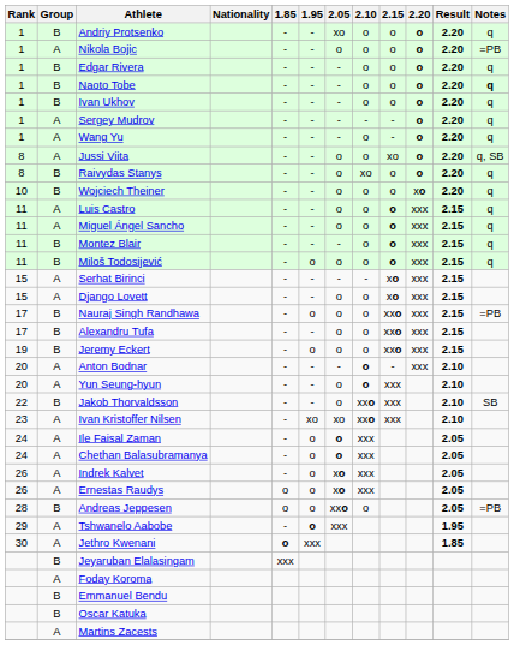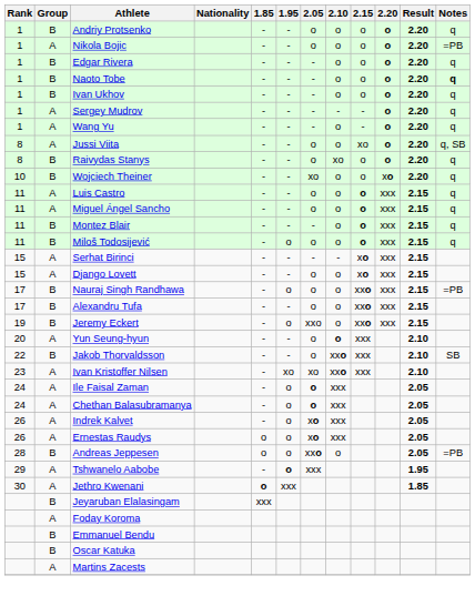 <table class="wikitable sortable" style="text-align:center;font-size:95%">
 <tr>
 <th>Rank</th>
 <th>Group</th>
 <th>Athlete</th>
 <th>Nationality</th>
 <th>1.85</th>
 <th>1.95</th>
 <th>2.05</th>
 <th>2.10</th>
 <th>2.15</th>
 <th>2.20</th>
 <th>Result</th>
 <th>Notes</th>
 </tr>
 <tr bgcolor=ddffdd>
 <td>1</td>
 <td>B</td>
 <td align="left"><a href='#'>Andriy Protsenko</a></td>
 <td align=left></td>
 <td>-</td>
 <td>-</td>
-<td>xo</td>
+<td>o</td>
 <td>o</td>
 <td>o</td>
 <td><strong>o </strong></td>
 <td><strong>2.20</strong></td>
 <td>q</td>
 </tr>
 <tr bgcolor=ddffdd>
 <td>1</td>
 <td>A</td>
 <td align="left"><a href='#'>Nikola Bojic</a></td>
 <td align=left></td>
 <td>-</td>
 <td>-</td>
 <td>o</td>
 <td>o</td>
 <td>o</td>
 <td><strong>o </strong></td>
 <td><strong>2.20</strong></td>
 <td>=PB</td>
 </tr>
 <tr bgcolor=ddffdd>
 <td>1</td>
 <td>B</td>
 <td align="left"><a href='#'>Edgar Rivera</a></td>
 <td align=left></td>
 <td>-</td>
 <td>-</td>
 <td>-</td>
 <td>o</td>
 <td>o</td>
 <td><strong>o </strong></td>
 <td><strong>2.20</strong></td>
 <td>q</td>
 </tr>
 <tr bgcolor=ddffdd>
 <td>1</td>
 <td>B</td>
 <td align="left"><a href='#'>Naoto Tobe</a></td>
 <td align=left></td>
 <td>-</td>
 <td>-</td>
 <td>-</td>
 <td>o</td>
 <td>o</td>
 <td><strong>o </strong></td>
 <td><strong>2.20</strong></td>
 <td><strong>q</strong></td>
 </tr>
 <tr bgcolor=ddffdd>
 <td>1</td>
 <td>B</td>
 <td align="left"><a href='#'>Ivan Ukhov</a></td>
 <td align=left></td>
 <td>-</td>
 <td>-</td>
 <td>-</td>
 <td>o</td>
 <td>o</td>
 <td><strong>o </strong></td>
 <td><strong>2.20</strong></td>
 <td>q</td>
 </tr>
 <tr bgcolor=ddffdd>
 <td>1</td>
 <td>A</td>
 <td align="left"><a href='#'>Sergey Mudrov</a></td>
 <td align=left></td>
 <td>-</td>
 <td>-</td>
 <td>-</td>
 <td>-</td>
 <td>-</td>
 <td><strong>o </strong></td>
 <td><strong>2.20</strong></td>
 <td>q</td>
 </tr>
 <tr bgcolor=ddffdd>
 <td>1</td>
 <td>A</td>
 <td align="left"><a href='#'>Wang Yu</a></td>
 <td align=left></td>
 <td>-</td>
 <td>-</td>
 <td>-</td>
 <td>o</td>
 <td>-</td>
 <td><strong>o </strong></td>
 <td><strong>2.20</strong></td>
 <td>q</td>
 </tr>
 <tr bgcolor=ddffdd>
 <td>8</td>
 <td>A</td>
 <td align="left"><a href='#'>Jussi Viita</a></td>
 <td align=left></td>
 <td>-</td>
 <td>-</td>
 <td>o</td>
 <td>o</td>
 <td>xo</td>
 <td><strong>o </strong></td>
 <td><strong>2.20</strong></td>
 <td>q, SB</td>
 </tr>
 <tr bgcolor=ddffdd>
 <td>8</td>
 <td>B</td>
 <td align="left"><a href='#'>Raivydas Stanys</a></td>
 <td align=left></td>
 <td>-</td>
 <td>-</td>
 <td>o</td>
 <td>xo</td>
 <td>o</td>
 <td><strong>o </strong></td>
 <td><strong>2.20</strong></td>
 <td>q</td>
 </tr>
 <tr bgcolor=ddffdd>
 <td>10</td>
 <td>B</td>
 <td align="left"><a href='#'>Wojciech Theiner</a></td>
 <td align=left></td>
 <td>-</td>
 <td>-</td>
-<td>o</td>
+<td>xo</td>
 <td>o</td>
 <td>o</td>
 <td>x<strong>o</strong></td>
 <td><strong>2.20</strong></td>
 <td>q</td>
 </tr>
 <tr bgcolor=ddffdd>
 <td>11</td>
 <td>A</td>
 <td align="left"><a href='#'>Luis Castro</a></td>
 <td align=left></td>
 <td>-</td>
 <td>-</td>
 <td>o</td>
 <td>o</td>
 <td><strong>o </strong></td>
 <td>xxx</td>
 <td><strong>2.15</strong></td>
 <td>q</td>
 </tr>
 <tr bgcolor=ddffdd>
 <td>11</td>
 <td>A</td>
 <td align="left"><a href='#'>Miguel Ángel Sancho</a></td>
 <td align=left></td>
 <td>-</td>
 <td>-</td>
 <td>o</td>
 <td>o</td>
 <td><strong>o </strong></td>
 <td>xxx</td>
 <td><strong>2.15</strong></td>
 <td>q</td>
 </tr>
 <tr bgcolor=ddffdd>
 <td>11</td>
 <td>B</td>
 <td align="left"><a href='#'>Montez Blair</a></td>
 <td align=left></td>
 <td>-</td>
 <td>-</td>
 <td>-</td>
 <td>o</td>
 <td><strong>o </strong></td>
 <td>xxx</td>
 <td><strong>2.15</strong></td>
 <td>q</td>
 </tr>
 <tr bgcolor=ddffdd>
 <td>11</td>
 <td>B</td>
 <td align="left"><a href='#'>Miloš Todosijević</a></td>
 <td align=left></td>
 <td>-</td>
 <td>o</td>
 <td>o</td>
 <td>o</td>
 <td><strong>o </strong></td>
 <td>xxx</td>
 <td><strong>2.15</strong></td>
 <td>q</td>
 </tr>
 <tr>
 <td>15</td>
 <td>A</td>
 <td align="left"><a href='#'>Serhat Birinci</a></td>
 <td align=left></td>
 <td>-</td>
 <td>-</td>
 <td>-</td>
 <td>-</td>
 <td>x<strong>o</strong></td>
 <td>xxx</td>
 <td><strong>2.15</strong></td>
 <td></td>
 </tr>
 <tr>
 <td>15</td>
 <td>A</td>
 <td align="left"><a href='#'>Django Lovett</a></td>
 <td align=left></td>
 <td>-</td>
 <td>-</td>
 <td>o</td>
 <td>o</td>
 <td>x<strong>o </strong></td>
 <td>xxx</td>
 <td><strong>2.15</strong></td>
 <td></td>
 </tr>
 <tr>
 <td>17</td>
 <td>B</td>
 <td align="left"><a href='#'>Nauraj Singh Randhawa</a></td>
 <td align=left></td>
 <td>-</td>
 <td>o</td>
 <td>o</td>
 <td>o</td>
 <td>xx<strong>o</strong></td>
 <td>xxx</td>
 <td><strong>2.15</strong></td>
 <td>=PB</td>
 </tr>
 <tr>
 <td>17</td>
 <td>B</td>
 <td align="left"><a href='#'>Alexandru Tufa</a></td>
 <td align=left></td>
 <td>-</td>
 <td>-</td>
 <td>o</td>
 <td>o</td>
 <td>xx<strong>o</strong></td>
 <td>xxx</td>
 <td><strong>2.15</strong></td>
 <td></td>
 </tr>
 <tr>
 <td>19</td>
 <td>B</td>
 <td align="left"><a href='#'>Jeremy Eckert</a></td>
 <td align=left></td>
 <td>-</td>
 <td>o</td>
-<td>o</td>
+<td>xxo</td>
 <td>o</td>
 <td>xx<strong>o</strong></td>
 <td>xxx</td>
 <td><strong>2.15</strong></td>
-<td></td>
-</tr>
-<tr>
-<td>20</td>
-<td>A</td>
-<td align="left"><a href='#'>Anton Bodnar</a></td>
-<td align=left></td>
-<td>-</td>
-<td>-</td>
-<td>-</td>
-<td><strong>o </strong></td>
-<td>-</td>
-<td>xxx</td>
-<td><strong>2.10</strong></td>
 <td></td>
 </tr>
 <tr>
 <td>20</td>
 <td>A</td>
 <td align="left"><a href='#'>Yun Seung-hyun</a></td>
 <td align=left></td>
 <td>-</td>
 <td>-</td>
 <td>o</td>
 <td><strong>o </strong></td>
 <td>xxx</td>
 <td></td>
 <td><strong>2.10</strong></td>
 <td></td>
 </tr>
 <tr>
 <td>22</td>
 <td>B</td>
 <td align="left"><a href='#'>Jakob Thorvaldsson</a></td>
 <td align=left></td>
 <td>-</td>
 <td>-</td>
 <td>o</td>
 <td>xx<strong>o</strong></td>
 <td>xxx</td>
 <td></td>
 <td><strong>2.10</strong></td>
 <td>SB</td>
 </tr>
 <tr>
 <td>23</td>
 <td>A</td>
 <td align="left"><a href='#'>Ivan Kristoffer Nilsen</a></td>
 <td align=left></td>
 <td>-</td>
 <td>xo</td>
 <td>xo</td>
 <td>xx<strong>o</strong></td>
 <td>xxx</td>
 <td></td>
 <td><strong>2.10</strong></td>
 <td></td>
 </tr>
 <tr>
 <td>24</td>
 <td>A</td>
 <td align="left"><a href='#'>Ile Faisal Zaman</a></td>
 <td align=left></td>
 <td>-</td>
 <td>o</td>
 <td><strong>o </strong></td>
 <td>xxx</td>
 <td></td>
 <td></td>
 <td><strong>2.05</strong></td>
 <td></td>
 </tr>
 <tr>
 <td>24</td>
 <td>A</td>
 <td align="left"><a href='#'>Chethan Balasubramanya</a></td>
 <td align=left></td>
 <td>-</td>
 <td>o</td>
 <td><strong>o </strong></td>
 <td>xxx</td>
 <td></td>
 <td></td>
 <td><strong>2.05</strong></td>
 <td></td>
 </tr>
 <tr>
 <td>26</td>
 <td>A</td>
 <td align="left"><a href='#'>Indrek Kalvet</a></td>
 <td align=left></td>
 <td>-</td>
 <td>o</td>
 <td>x<strong>o</strong></td>
 <td>xxx</td>
 <td></td>
 <td></td>
 <td><strong>2.05</strong></td>
 <td></td>
 </tr>
 <tr>
 <td>26</td>
 <td>A</td>
 <td align="left"><a href='#'>Ernestas Raudys</a></td>
 <td align=left></td>
 <td>o</td>
 <td>o</td>
 <td>x<strong>o</strong></td>
 <td>xxx</td>
 <td></td>
 <td></td>
 <td><strong>2.05</strong></td>
 <td></td>
 </tr>
 <tr>
 <td>28</td>
 <td>B</td>
 <td align="left"><a href='#'>Andreas Jeppesen</a></td>
 <td align=left></td>
 <td>o</td>
 <td>o</td>
 <td>xx<strong>o</strong></td>
 <td>o</td>
 <td></td>
 <td></td>
 <td><strong>2.05</strong></td>
 <td>=PB</td>
 </tr>
 <tr>
 <td>29</td>
 <td>A</td>
 <td align="left"><a href='#'>Tshwanelo Aabobe</a></td>
 <td align=left></td>
 <td>-</td>
 <td><strong>o </strong></td>
 <td>xxx</td>
 <td></td>
 <td></td>
 <td></td>
 <td><strong>1.95</strong></td>
 <td></td>
 </tr>
 <tr>
 <td>30</td>
 <td>A</td>
 <td align="left"><a href='#'>Jethro Kwenani</a></td>
 <td align=left></td>
 <td><strong>o </strong></td>
 <td>xxx</td>
 <td></td>
 <td></td>
 <td></td>
 <td></td>
 <td><strong>1.85</strong></td>
 <td></td>
 </tr>
 <tr>
 <td></td>
 <td>B</td>
 <td align="left"><a href='#'>Jeyaruban Elalasingam</a></td>
 <td align=left></td>
 <td>xxx</td>
 <td></td>
 <td></td>
 <td></td>
 <td></td>
 <td></td>
 <td><strong></strong></td>
 <td></td>
 </tr>
 <tr>
 <td></td>
 <td>A</td>
 <td align="left"><a href='#'>Foday Koroma</a></td>
 <td align=left></td>
 <td></td>
 <td></td>
 <td></td>
 <td></td>
 <td></td>
 <td></td>
 <td><strong></strong></td>
 <td></td>
 </tr>
 <tr>
 <td></td>
 <td>B</td>
 <td align="left"><a href='#'>Emmanuel Bendu</a></td>
 <td align=left></td>
 <td></td>
 <td></td>
 <td></td>
 <td></td>
 <td></td>
 <td></td>
 <td><strong></strong></td>
 <td></td>
 </tr>
 <tr>
 <td></td>
 <td>B</td>
 <td align="left"><a href='#'>Oscar Katuka</a></td>
 <td align=left></td>
 <td></td>
 <td></td>
 <td></td>
 <td></td>
 <td></td>
 <td></td>
 <td><strong></strong></td>
 <td></td>
 </tr>
 <tr>
 <td></td>
 <td>A</td>
 <td align="left"><a href='#'>Martins Zacests</a></td>
 <td align=left></td>
 <td></td>
 <td></td>
 <td></td>
 <td></td>
 <td></td>
 <td></td>
 <td><strong></strong></td>
 <td></td>
 </tr>
 <tr>
 </tr>
 </table>
